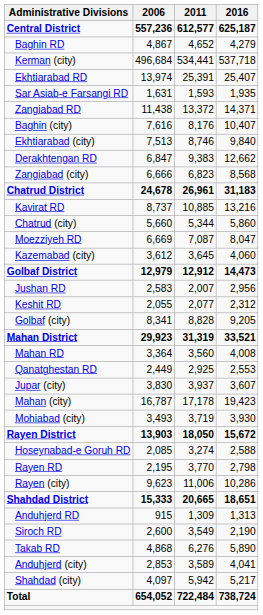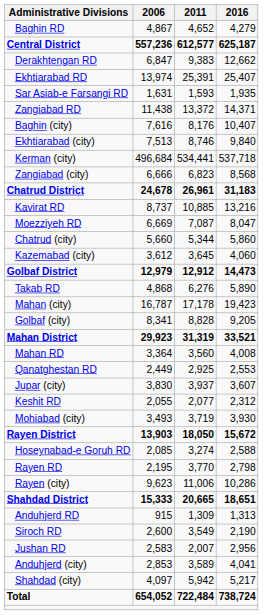 <table class="wikitable">
 <tr>
 <th>Administrative Divisions</th>
 <th>2006</th>
 <th>2011</th>
 <th>2016</th>
 </tr>
 <tr>
+<td style="padding-left: 1em;"><a href='#'>Baghin RD</a></td>
+<td style="text-align: right;">4,867</td>
+<td style="text-align: right;">4,652</td>
+<td style="text-align: right;">4,279</td>
+</tr>
+<tr>
 <td><strong><a href='#'>Central District</a></strong></td>
 <td style="text-align: right;"><strong>557,236</strong></td>
 <td style="text-align: right;"><strong>612,577</strong></td>
 <td style="text-align: right;"><strong>625,187</strong></td>
 </tr>
 <tr>
-<td style="padding-left: 1em;"><a href='#'>Baghin RD</a></td>
-<td style="text-align: right;">4,867</td>
-<td style="text-align: right;">4,652</td>
-<td style="text-align: right;">4,279</td>
-</tr>
-<tr>
-<td style="padding-left: 1em;"><a href='#'>Kerman</a> (city)</td>
-<td style="text-align: right;">496,684</td>
-<td style="text-align: right;">534,441</td>
-<td style="text-align: right;">537,718</td>
+<td style="padding-left: 1em;"><a href='#'>Derakhtengan RD</a></td>
+<td style="text-align: right;">6,847</td>
+<td style="text-align: right;">9,383</td>
+<td style="text-align: right;">12,662</td>
 </tr>
 <tr>
 <td style="padding-left: 1em;"><a href='#'>Ekhtiarabad RD</a></td>
 <td style="text-align: right;">13,974</td>
 <td style="text-align: right;">25,391</td>
 <td style="text-align: right;">25,407</td>
 </tr>
 <tr>
 <td style="padding-left: 1em;"><a href='#'>Sar Asiab-e Farsangi RD</a></td>
 <td style="text-align: right;">1,631</td>
 <td style="text-align: right;">1,593</td>
 <td style="text-align: right;">1,935</td>
 </tr>
 <tr>
 <td style="padding-left: 1em;"><a href='#'>Zangiabad RD</a></td>
 <td style="text-align: right;">11,438</td>
 <td style="text-align: right;">13,372</td>
 <td style="text-align: right;">14,371</td>
 </tr>
 <tr>
 <td style="padding-left: 1em;"><a href='#'>Baghin</a> (city)</td>
 <td style="text-align: right;">7,616</td>
 <td style="text-align: right;">8,176</td>
 <td style="text-align: right;">10,407</td>
 </tr>
 <tr>
 <td style="padding-left: 1em;"><a href='#'>Ekhtiarabad</a> (city)</td>
 <td style="text-align: right;">7,513</td>
 <td style="text-align: right;">8,746</td>
 <td style="text-align: right;">9,840</td>
 </tr>
 <tr>
-<td style="padding-left: 1em;"><a href='#'>Derakhtengan RD</a></td>
-<td style="text-align: right;">6,847</td>
-<td style="text-align: right;">9,383</td>
-<td style="text-align: right;">12,662</td>
+<td style="padding-left: 1em;"><a href='#'>Kerman</a> (city)</td>
+<td style="text-align: right;">496,684</td>
+<td style="text-align: right;">534,441</td>
+<td style="text-align: right;">537,718</td>
 </tr>
 <tr>
 <td style="padding-left: 1em;"><a href='#'>Zangiabad</a> (city)</td>
 <td style="text-align: right;">6,666</td>
 <td style="text-align: right;">6,823</td>
 <td style="text-align: right;">8,568</td>
 </tr>
 <tr>
 <td><strong><a href='#'>Chatrud District</a></strong></td>
 <td style="text-align: right;"><strong>24,678</strong></td>
 <td style="text-align: right;"><strong>26,961</strong></td>
 <td style="text-align: right;"><strong>31,183</strong></td>
 </tr>
 <tr>
 <td style="padding-left: 1em;"><a href='#'>Kavirat RD</a></td>
 <td style="text-align: right;">8,737</td>
 <td style="text-align: right;">10,885</td>
 <td style="text-align: right;">13,216</td>
 </tr>
 <tr>
+<td style="padding-left: 1em;"><a href='#'>Moezziyeh RD</a></td>
+<td style="text-align: right;">6,669</td>
+<td style="text-align: right;">7,087</td>
+<td style="text-align: right;">8,047</td>
+</tr>
+<tr>
 <td style="padding-left: 1em;"><a href='#'>Chatrud</a> (city)</td>
 <td style="text-align: right;">5,660</td>
 <td style="text-align: right;">5,344</td>
 <td style="text-align: right;">5,860</td>
-</tr>
-<tr>
-<td style="padding-left: 1em;"><a href='#'>Moezziyeh RD</a></td>
-<td style="text-align: right;">6,669</td>
-<td style="text-align: right;">7,087</td>
-<td style="text-align: right;">8,047</td>
 </tr>
 <tr>
 <td style="padding-left: 1em;"><a href='#'>Kazemabad</a> (city)</td>
 <td style="text-align: right;">3,612</td>
 <td style="text-align: right;">3,645</td>
 <td style="text-align: right;">4,060</td>
 </tr>
 <tr>
 <td><strong><a href='#'>Golbaf District</a></strong></td>
 <td style="text-align: right;"><strong>12,979</strong></td>
 <td style="text-align: right;"><strong>12,912</strong></td>
 <td style="text-align: right;"><strong>14,473</strong></td>
 </tr>
 <tr>
-<td style="padding-left: 1em;"><a href='#'>Jushan RD</a></td>
-<td style="text-align: right;">2,583</td>
-<td style="text-align: right;">2,007</td>
-<td style="text-align: right;">2,956</td>
+<td style="padding-left: 1em;"><a href='#'>Takab RD</a></td>
+<td style="text-align: right;">4,868</td>
+<td style="text-align: right;">6,276</td>
+<td style="text-align: right;">5,890</td>
 </tr>
 <tr>
-<td style="padding-left: 1em;"><a href='#'>Keshit RD</a></td>
-<td style="text-align: right;">2,055</td>
-<td style="text-align: right;">2,077</td>
-<td style="text-align: right;">2,312</td>
+<td style="padding-left: 1em;"><a href='#'>Mahan</a> (city)</td>
+<td style="text-align: right;">16,787</td>
+<td style="text-align: right;">17,178</td>
+<td style="text-align: right;">19,423</td>
 </tr>
 <tr>
 <td style="padding-left: 1em;"><a href='#'>Golbaf</a> (city)</td>
 <td style="text-align: right;">8,341</td>
 <td style="text-align: right;">8,828</td>
 <td style="text-align: right;">9,205</td>
 </tr>
 <tr>
 <td><strong><a href='#'>Mahan District</a></strong></td>
 <td style="text-align: right;"><strong>29,923</strong></td>
 <td style="text-align: right;"><strong>31,319</strong></td>
 <td style="text-align: right;"><strong>33,521</strong></td>
 </tr>
 <tr>
 <td style="padding-left: 1em;"><a href='#'>Mahan RD</a></td>
 <td style="text-align: right;">3,364</td>
 <td style="text-align: right;">3,560</td>
 <td style="text-align: right;">4,008</td>
 </tr>
 <tr>
 <td style="padding-left: 1em;"><a href='#'>Qanatghestan RD</a></td>
 <td style="text-align: right;">2,449</td>
 <td style="text-align: right;">2,925</td>
 <td style="text-align: right;">2,553</td>
 </tr>
 <tr>
 <td style="padding-left: 1em;"><a href='#'>Jupar</a> (city)</td>
 <td style="text-align: right;">3,830</td>
 <td style="text-align: right;">3,937</td>
 <td style="text-align: right;">3,607</td>
 </tr>
 <tr>
-<td style="padding-left: 1em;"><a href='#'>Mahan</a> (city)</td>
-<td style="text-align: right;">16,787</td>
-<td style="text-align: right;">17,178</td>
-<td style="text-align: right;">19,423</td>
+<td style="padding-left: 1em;"><a href='#'>Keshit RD</a></td>
+<td style="text-align: right;">2,055</td>
+<td style="text-align: right;">2,077</td>
+<td style="text-align: right;">2,312</td>
 </tr>
 <tr>
 <td style="padding-left: 1em;"><a href='#'>Mohiabad</a> (city)</td>
 <td style="text-align: right;">3,493</td>
 <td style="text-align: right;">3,719</td>
 <td style="text-align: right;">3,930</td>
 </tr>
 <tr>
 <td><strong><a href='#'>Rayen District</a></strong></td>
 <td style="text-align: right;"><strong>13,903</strong></td>
 <td style="text-align: right;"><strong>18,050</strong></td>
 <td style="text-align: right;"><strong>15,672</strong></td>
 </tr>
 <tr>
 <td style="padding-left: 1em;"><a href='#'>Hoseynabad-e Goruh RD</a></td>
 <td style="text-align: right;">2,085</td>
 <td style="text-align: right;">3,274</td>
 <td style="text-align: right;">2,588</td>
 </tr>
 <tr>
 <td style="padding-left: 1em;"><a href='#'>Rayen RD</a></td>
 <td style="text-align: right;">2,195</td>
 <td style="text-align: right;">3,770</td>
 <td style="text-align: right;">2,798</td>
 </tr>
 <tr>
 <td style="padding-left: 1em;"><a href='#'>Rayen</a> (city)</td>
 <td style="text-align: right;">9,623</td>
 <td style="text-align: right;">11,006</td>
 <td style="text-align: right;">10,286</td>
 </tr>
 <tr>
 <td><strong><a href='#'>Shahdad District</a></strong></td>
 <td style="text-align: right;"><strong>15,333</strong></td>
 <td style="text-align: right;"><strong>20,665</strong></td>
 <td style="text-align: right;"><strong>18,651</strong></td>
 </tr>
 <tr>
 <td style="padding-left: 1em;"><a href='#'>Anduhjerd RD</a></td>
 <td style="text-align: right;">915</td>
 <td style="text-align: right;">1,309</td>
 <td style="text-align: right;">1,313</td>
 </tr>
 <tr>
 <td style="padding-left: 1em;"><a href='#'>Siroch RD</a></td>
 <td style="text-align: right;">2,600</td>
 <td style="text-align: right;">3,549</td>
 <td style="text-align: right;">2,190</td>
 </tr>
 <tr>
-<td style="padding-left: 1em;"><a href='#'>Takab RD</a></td>
-<td style="text-align: right;">4,868</td>
-<td style="text-align: right;">6,276</td>
-<td style="text-align: right;">5,890</td>
+<td style="padding-left: 1em;"><a href='#'>Jushan RD</a></td>
+<td style="text-align: right;">2,583</td>
+<td style="text-align: right;">2,007</td>
+<td style="text-align: right;">2,956</td>
 </tr>
 <tr>
 <td style="padding-left: 1em;"><a href='#'>Anduhjerd</a> (city)</td>
 <td style="text-align: right;">2,853</td>
 <td style="text-align: right;">3,589</td>
 <td style="text-align: right;">4,041</td>
 </tr>
 <tr>
 <td style="padding-left: 1em;"><a href='#'>Shahdad</a> (city)</td>
 <td style="text-align: right;">4,097</td>
 <td style="text-align: right;">5,942</td>
 <td style="text-align: right;">5,217</td>
 </tr>
 <tr>
 <td><strong>Total</strong></td>
 <td style="text-align: right;"><strong>654,052</strong></td>
 <td style="text-align: right;"><strong>722,484</strong></td>
 <td style="text-align: right;"><strong>738,724</strong></td>
 </tr>
 <tr>
 <td colspan=4></td>
 </tr>
 </table>
